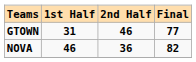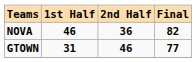 <table class="wikitable" align=right>
 <tr bgcolor=#ffdead align=center>
 <td colspan=1><strong>Teams</strong></td>
 <td colspan=1><strong>1st Half</strong></td>
 <td colspan=1><strong>2nd Half</strong></td>
 <td colspan=1><strong>Final</strong></td>
 </tr>
 <tr>
+<td><strong>NOVA</strong></td>
+<td align=center><strong>46</strong></td>
+<td align=center><strong>36</strong></td>
+<td align=center><strong>82</strong></td>
+</tr>
+<tr>
 <td><strong>GTOWN</strong></td>
 <td align=center><strong>31</strong></td>
 <td align=center><strong>46</strong></td>
 <td align=center><strong>77</strong></td>
 </tr>
 <tr>
-<td><strong>NOVA</strong></td>
-<td align=center><strong>46</strong></td>
-<td align=center><strong>36</strong></td>
-<td align=center><strong>82</strong></td>
-</tr>
-<tr>
 </tr>
 </table>
